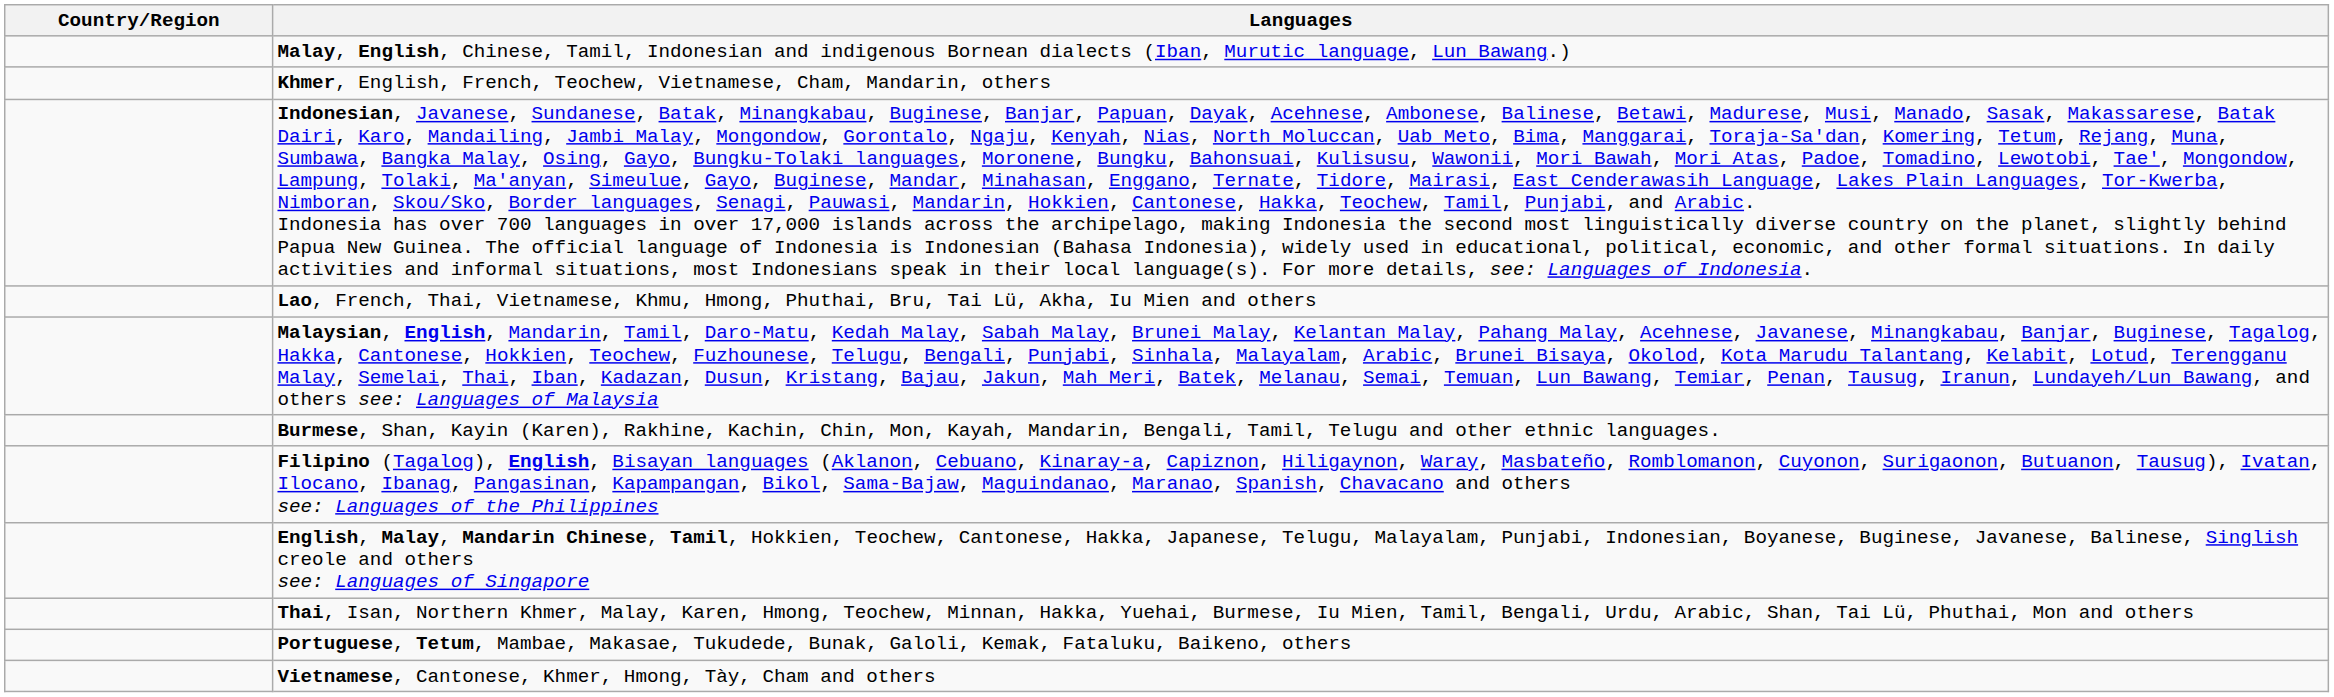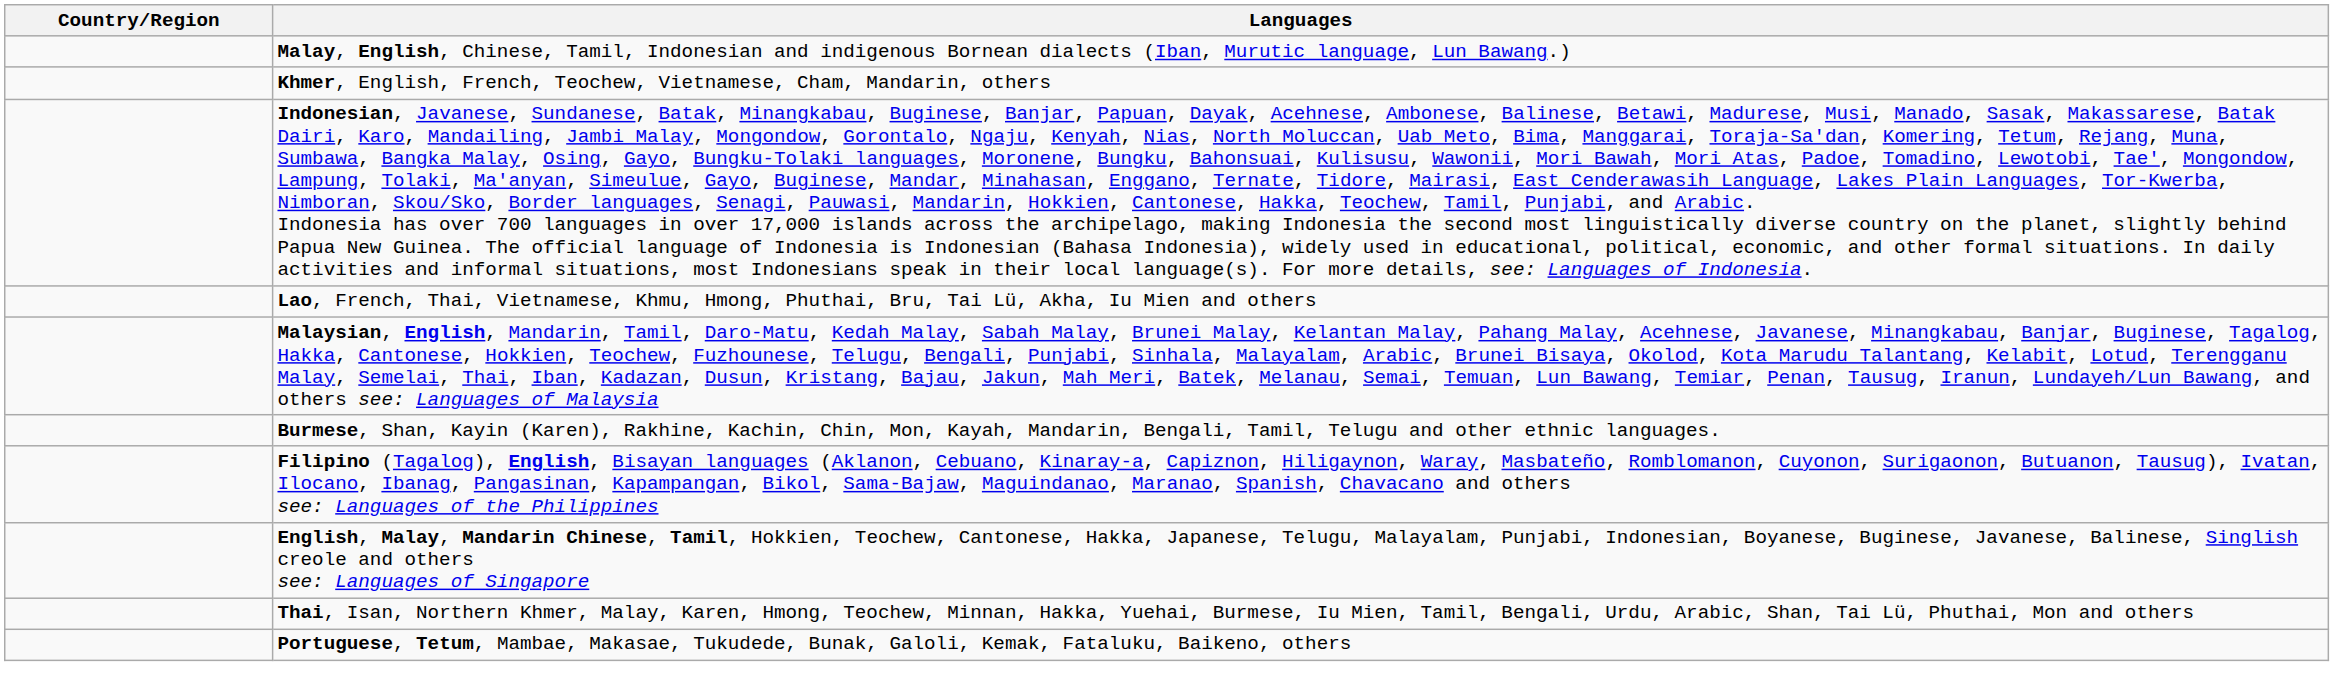 <table class="wikitable">
 <tr>
 <th>Country/Region</th>
 <th>Languages</th>
 </tr>
 <tr>
 <td width=175></td>
 <td><strong>Malay</strong>, <strong>English</strong>, Chinese, Tamil, Indonesian and indigenous Bornean dialects (<a href='#'>Iban</a>, <a href='#'>Murutic language</a>, <a href='#'>Lun Bawang</a>.)</td>
 </tr>
 <tr>
 <td></td>
 <td><strong>Khmer</strong>, English, French, Teochew, Vietnamese, Cham, Mandarin, others</td>
 </tr>
 <tr>
 <td></td>
 <td><strong>Indonesian</strong>, <a href='#'>Javanese</a>, <a href='#'>Sundanese</a>, <a href='#'>Batak</a>, <a href='#'>Minangkabau</a>, <a href='#'>Buginese</a>, <a href='#'>Banjar</a>, <a href='#'>Papuan</a>, <a href='#'>Dayak</a>, <a href='#'>Acehnese</a>, <a href='#'>Ambonese</a>, <a href='#'>Balinese</a>, <a href='#'>Betawi</a>, <a href='#'>Madurese</a>, <a href='#'>Musi</a>, <a href='#'>Manado</a>, <a href='#'>Sasak</a>, <a href='#'>Makassarese</a>, <a href='#'>Batak Dairi</a>, <a href='#'>Karo</a>, <a href='#'>Mandailing</a>, <a href='#'>Jambi Malay</a>, <a href='#'>Mongondow</a>, <a href='#'>Gorontalo</a>, <a href='#'>Ngaju</a>, <a href='#'>Kenyah</a>, <a href='#'>Nias</a>, <a href='#'>North Moluccan</a>, <a href='#'>Uab Meto</a>, <a href='#'>Bima</a>, <a href='#'>Manggarai</a>, <a href='#'>Toraja-Sa'dan</a>, <a href='#'>Komering</a>, <a href='#'>Tetum</a>, <a href='#'>Rejang</a>, <a href='#'>Muna</a>, <a href='#'>Sumbawa</a>, <a href='#'>Bangka Malay</a>, <a href='#'>Osing</a>, <a href='#'>Gayo</a>, <a href='#'>Bungku-Tolaki languages</a>, <a href='#'>Moronene</a>, <a href='#'>Bungku</a>, <a href='#'>Bahonsuai</a>, <a href='#'>Kulisusu</a>, <a href='#'>Wawonii</a>, <a href='#'>Mori Bawah</a>, <a href='#'>Mori Atas</a>, <a href='#'>Padoe</a>, <a href='#'>Tomadino</a>, <a href='#'>Lewotobi</a>, <a href='#'>Tae'</a>, <a href='#'>Mongondow</a>, <a href='#'>Lampung</a>, <a href='#'>Tolaki</a>, <a href='#'>Ma'anyan</a>, <a href='#'>Simeulue</a>, <a href='#'>Gayo</a>, <a href='#'>Buginese</a>, <a href='#'>Mandar</a>, <a href='#'>Minahasan</a>, <a href='#'>Enggano</a>, <a href='#'>Ternate</a>, <a href='#'>Tidore</a>, <a href='#'>Mairasi</a>, <a href='#'>East Cenderawasih Language</a>, <a href='#'>Lakes Plain Languages</a>, <a href='#'>Tor-Kwerba</a>, <a href='#'>Nimboran</a>, <a href='#'>Skou/Sko</a>, <a href='#'>Border languages</a>, <a href='#'>Senagi</a>, <a href='#'>Pauwasi</a>, <a href='#'>Mandarin</a>, <a href='#'>Hokkien</a>, <a href='#'>Cantonese</a>, <a href='#'>Hakka</a>, <a href='#'>Teochew</a>, <a href='#'>Tamil</a>, <a href='#'>Punjabi</a>, and <a href='#'>Arabic</a>.<br>Indonesia has over 700 languages in over 17,000 islands across the archipelago, making Indonesia the second most linguistically diverse country on the planet, slightly behind Papua New Guinea. The official language of Indonesia is Indonesian (Bahasa Indonesia), widely used in educational, political, economic, and other formal situations. In daily activities and informal situations, most Indonesians speak in their local language(s). For more details, <em>see: <a href='#'>Languages of Indonesia</a></em>.</td>
 </tr>
 <tr>
 <td></td>
 <td><strong>Lao</strong>, French, Thai, Vietnamese, Khmu, Hmong, Phuthai, Bru, Tai Lü, Akha, Iu Mien and others</td>
 </tr>
 <tr>
 <td></td>
 <td><strong>Malaysian</strong>, <a href='#'><strong>English</strong></a>, <a href='#'>Mandarin</a>, <a href='#'>Tamil</a>, <a href='#'>Daro-Matu</a>, <a href='#'>Kedah Malay</a>, <a href='#'>Sabah Malay</a>, <a href='#'>Brunei Malay</a>, <a href='#'>Kelantan Malay</a>, <a href='#'>Pahang Malay</a>, <a href='#'>Acehnese</a>, <a href='#'>Javanese</a>, <a href='#'>Minangkabau</a>, <a href='#'>Banjar</a>, <a href='#'>Buginese</a>, <a href='#'>Tagalog</a>, <a href='#'>Hakka</a>, <a href='#'>Cantonese</a>, <a href='#'>Hokkien</a>, <a href='#'>Teochew</a>, <a href='#'>Fuzhounese</a>, <a href='#'>Telugu</a>, <a href='#'>Bengali</a>, <a href='#'>Punjabi</a>, <a href='#'>Sinhala</a>, <a href='#'>Malayalam</a>, <a href='#'>Arabic</a>, <a href='#'>Brunei Bisaya</a>, <a href='#'>Okolod</a>, <a href='#'>Kota Marudu Talantang</a>, <a href='#'>Kelabit</a>, <a href='#'>Lotud</a>, <a href='#'>Terengganu Malay</a>, <a href='#'>Semelai</a>, <a href='#'>Thai</a>, <a href='#'>Iban</a>, <a href='#'>Kadazan</a>, <a href='#'>Dusun</a>, <a href='#'>Kristang</a>, <a href='#'>Bajau</a>, <a href='#'>Jakun</a>, <a href='#'>Mah Meri</a>, <a href='#'>Batek</a>, <a href='#'>Melanau</a>, <a href='#'>Semai</a>, <a href='#'>Temuan</a>, <a href='#'>Lun Bawang</a>, <a href='#'>Temiar</a>, <a href='#'>Penan</a>, <a href='#'>Tausug</a>, <a href='#'>Iranun</a>, <a href='#'>Lundayeh/Lun Bawang</a>, and others <em>see: <a href='#'>Languages of Malaysia</a></em></td>
 </tr>
 <tr>
 <td></td>
 <td><strong>Burmese</strong>, Shan, Kayin (Karen), Rakhine, Kachin, Chin, Mon, Kayah, Mandarin, Bengali, Tamil, Telugu and other ethnic languages.</td>
 </tr>
 <tr>
 <td></td>
 <td><strong>Filipino</strong> (<a href='#'>Tagalog</a>), <a href='#'><strong>English</strong></a>, <a href='#'>Bisayan languages</a> (<a href='#'>Aklanon</a>, <a href='#'>Cebuano</a>, <a href='#'>Kinaray-a</a>, <a href='#'>Capiznon</a>, <a href='#'>Hiligaynon</a>, <a href='#'>Waray</a>, <a href='#'>Masbateño</a>, <a href='#'>Romblomanon</a>, <a href='#'>Cuyonon</a>, <a href='#'>Surigaonon</a>, <a href='#'>Butuanon</a>, <a href='#'>Tausug</a>), <a href='#'>Ivatan</a>, <a href='#'>Ilocano</a>, <a href='#'>Ibanag</a>, <a href='#'>Pangasinan</a>, <a href='#'>Kapampangan</a>, <a href='#'>Bikol</a>, <a href='#'>Sama-Bajaw</a>, <a href='#'>Maguindanao</a>, <a href='#'>Maranao</a>, <a href='#'>Spanish</a>, <a href='#'>Chavacano</a> and others<br><em>see: <a href='#'>Languages of the Philippines</a></em></td>
 </tr>
 <tr>
 <td></td>
 <td><strong>English</strong>, <strong>Malay</strong>, <strong>Mandarin Chinese</strong>, <strong>Tamil</strong>, Hokkien, Teochew, Cantonese, Hakka, Japanese, Telugu, Malayalam, Punjabi, Indonesian, Boyanese, Buginese, Javanese, Balinese, <a href='#'>Singlish</a> creole and others<br><em>see: <a href='#'>Languages of Singapore</a></em></td>
 </tr>
 <tr>
 <td></td>
 <td><strong>Thai</strong>, Isan, Northern Khmer, Malay, Karen, Hmong, Teochew, Minnan, Hakka, Yuehai, Burmese, Iu Mien, Tamil, Bengali, Urdu, Arabic, Shan, Tai Lü, Phuthai, Mon and others</td>
 </tr>
 <tr>
 <td></td>
 <td><strong>Portuguese</strong>, <strong>Tetum</strong>, Mambae, Makasae, Tukudede, Bunak, Galoli, Kemak, Fataluku, Baikeno, others</td>
 </tr>
-<tr>
-<td></td>
-<td><strong>Vietnamese</strong>, Cantonese, Khmer, Hmong, Tày, Cham and others</td>
-</tr>
 </table>
